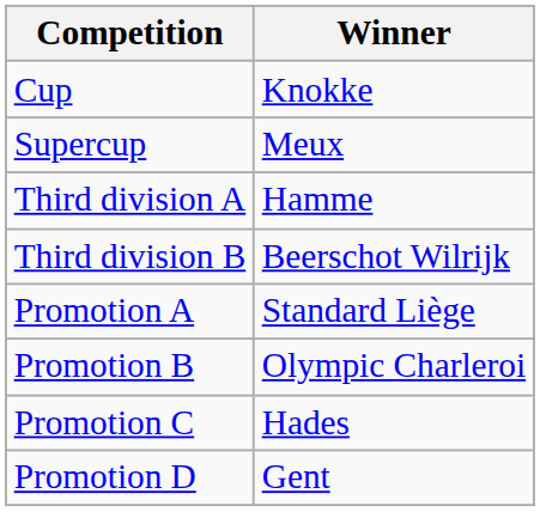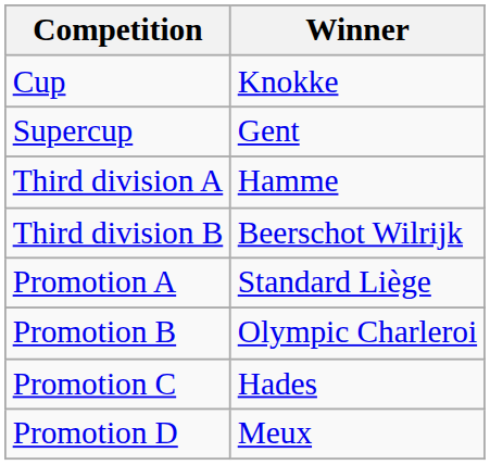 <table class="wikitable">
 <tr>
 <th>Competition</th>
 <th>Winner</th>
 </tr>
 <tr>
 <td><a href='#'>Cup</a></td>
 <td><a href='#'>Knokke</a></td>
 </tr>
 <tr>
 <td><a href='#'>Supercup</a></td>
-<td><a href='#'>Meux</a></td>
+<td><a href='#'>Gent</a></td>
 </tr>
 <tr>
 <td><a href='#'>Third division A</a></td>
 <td><a href='#'>Hamme</a></td>
 </tr>
 <tr>
 <td><a href='#'>Third division B</a></td>
 <td><a href='#'>Beerschot Wilrijk</a></td>
 </tr>
 <tr>
 <td><a href='#'>Promotion A</a></td>
 <td><a href='#'>Standard Liège</a></td>
 </tr>
 <tr>
 <td><a href='#'>Promotion B</a></td>
 <td><a href='#'>Olympic Charleroi</a></td>
 </tr>
 <tr>
 <td><a href='#'>Promotion C</a></td>
 <td><a href='#'>Hades</a></td>
 </tr>
 <tr>
 <td><a href='#'>Promotion D</a></td>
-<td><a href='#'>Gent</a></td>
+<td><a href='#'>Meux</a></td>
 </tr>
 </table>
